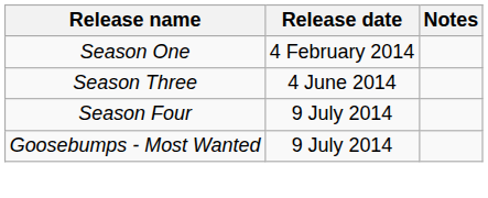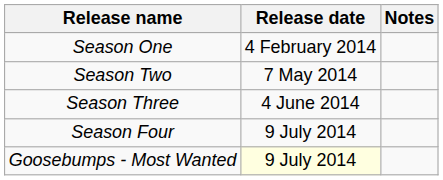 <table class="wikitable">
 <tr>
 <th>Release name</th>
 <th>Release date</th>
 <th>Notes</th>
 </tr>
 <tr style="text-align:center;">
 <td><em>Season One</em></td>
 <td>4 February 2014</td>
+<td></td>
+</tr>
+<tr style="text-align:center;">
+<td><em>Season Two</em></td>
+<td>7 May 2014</td>
 <td></td>
 </tr>
 <tr style="text-align:center;">
 <td><em>Season Three</em></td>
 <td>4 June 2014</td>
 <td></td>
 </tr>
 <tr style="text-align:center;">
 <td><em>Season Four</em></td>
 <td>9 July 2014</td>
 <td></td>
 </tr>
 <tr style="text-align:center;">
 <td><em>Goosebumps - Most Wanted</em></td>
-<td>9 July 2014</td>
+<td style="background: lightyellow;">9 July 2014</td>
 <td></td>
 </tr>
 </table>
